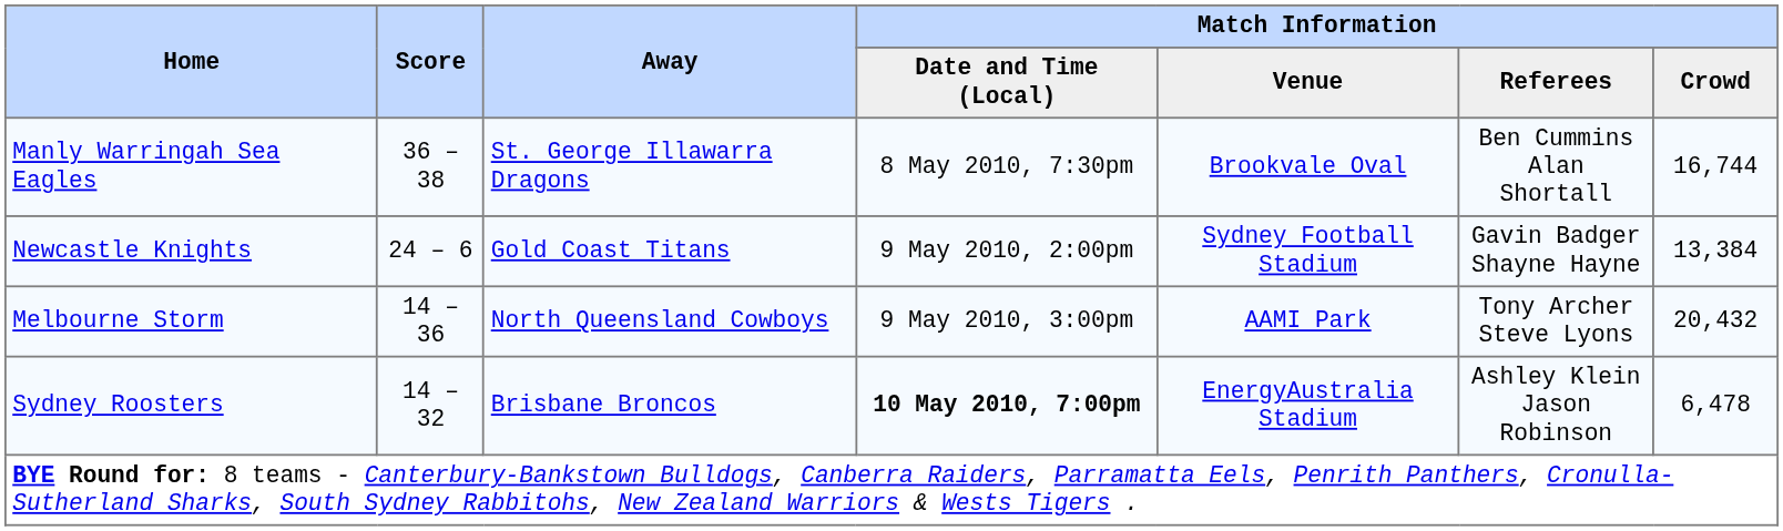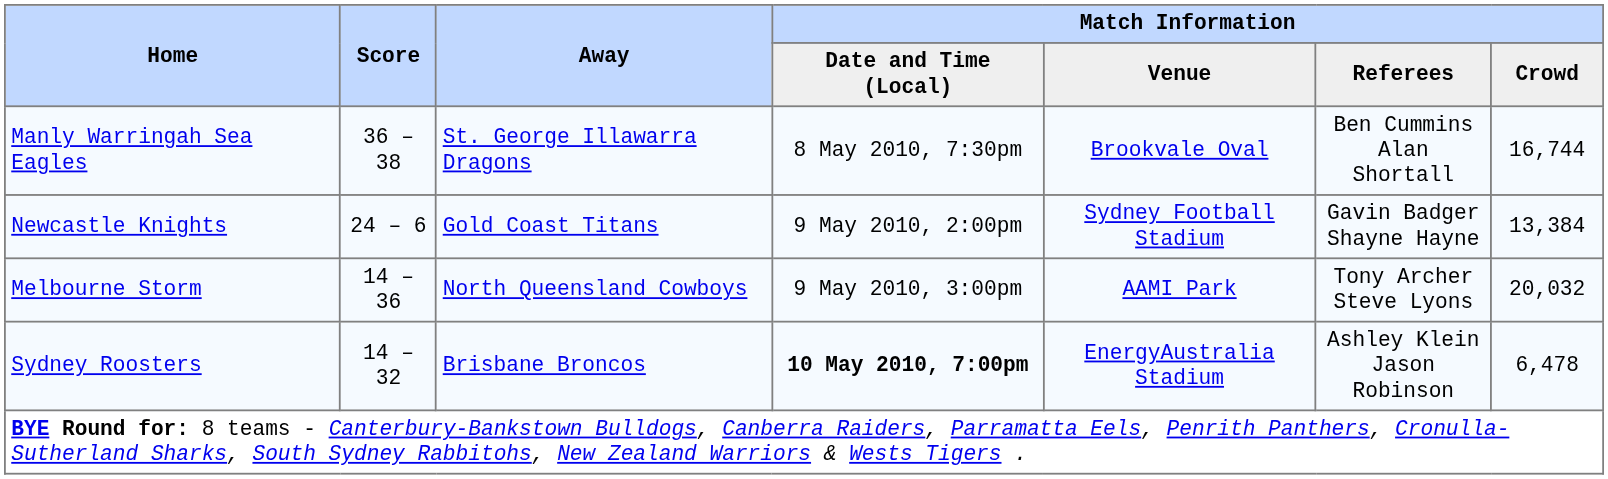 <table border="1" cellpadding="3" cellspacing="0" style="border-collapse:collapse; font-size:90%; width:100%">
 <tr style="background:#c1d8ff;">
 <th rowspan="2" style="width:21%;">Home</th>
 <th rowspan="2" style="width:6%;">Score</th>
 <th rowspan="2" style="width:21%;">Away</th>
 <th colspan=6>Match Information</th>
 </tr>
 <tr style="background:#efefef;">
 <th width=17%>Date and Time (Local)</th>
 <th width=17%>Venue</th>
 <th width=11%>Referees</th>
 <th width=7%>Crowd</th>
 </tr>
 <tr style="text-align:center; background:#f5faff;">
 <td align=left> <a href='#'>Manly Warringah Sea Eagles</a></td>
 <td>36 – 38</td>
 <td align=left> <a href='#'>St. George Illawarra Dragons</a></td>
 <td>8 May 2010, 7:30pm</td>
 <td><a href='#'>Brookvale Oval</a></td>
 <td>Ben Cummins<br>Alan Shortall</td>
 <td>16,744</td>
 </tr>
 <tr style="text-align:center; background:#f5faff;">
 <td align=left> <a href='#'>Newcastle Knights</a></td>
 <td>24 – 6</td>
 <td align=left> <a href='#'>Gold Coast Titans</a></td>
 <td>9 May 2010, 2:00pm</td>
 <td><a href='#'>Sydney Football Stadium</a></td>
 <td>Gavin Badger<br>Shayne Hayne</td>
 <td>13,384</td>
 </tr>
 <tr style="text-align:center; background:#f5faff;">
 <td align=left> <a href='#'>Melbourne Storm</a></td>
 <td>14 – 36</td>
 <td align=left> <a href='#'>North Queensland Cowboys</a></td>
 <td>9 May 2010, 3:00pm</td>
 <td><a href='#'>AAMI Park</a></td>
 <td>Tony Archer<br>Steve Lyons</td>
-<td>20,432</td>
+<td>20,032</td>
 </tr>
 <tr style="text-align:center; background:#f5faff;">
 <td align=left> <a href='#'>Sydney Roosters</a></td>
 <td>14 – 32</td>
 <td align=left> <a href='#'>Brisbane Broncos</a></td>
 <td><strong>10 May 2010, 7:00pm</strong></td>
 <td><a href='#'>EnergyAustralia Stadium</a></td>
 <td>Ashley Klein<br>Jason Robinson</td>
 <td>6,478</td>
 </tr>
 <tr>
 <td colspan="7" style="text-align:left;"><strong><a href='#'>BYE</a> Round for:</strong> 8 teams - <em><a href='#'>Canterbury-Bankstown Bulldogs</a>, <a href='#'>Canberra Raiders</a>, <a href='#'>Parramatta Eels</a>, <a href='#'>Penrith Panthers</a>, <a href='#'>Cronulla-Sutherland Sharks</a>, <a href='#'>South Sydney Rabbitohs</a>, <a href='#'>New Zealand Warriors</a> & <a href='#'>Wests Tigers</a> .</em></td>
 </tr>
 </table>
